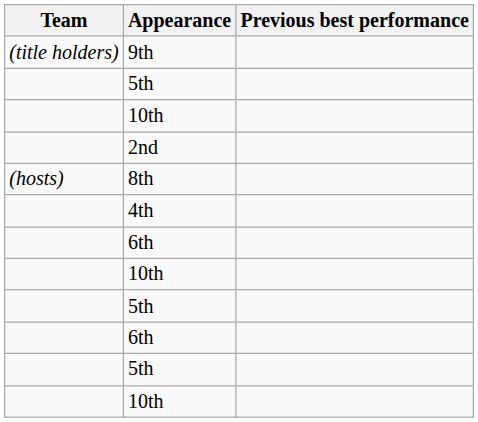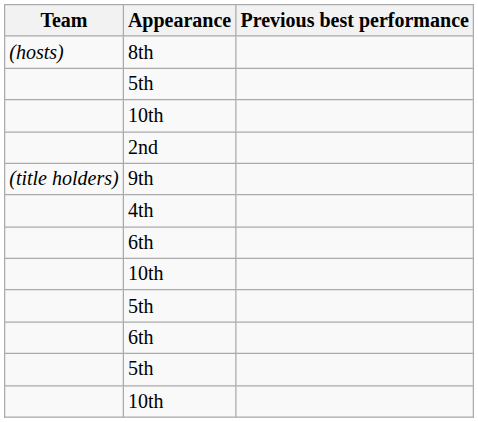 <table class="wikitable sortable">
 <tr>
 <th>Team</th>
 <th data-sort-type="number">Appearance</th>
 <th>Previous best performance</th>
 </tr>
 <tr>
-<td>  <em>(title holders)</em></td>
-<td>9th</td>
+<td> <em>(hosts)</em></td>
+<td>8th</td>
 <td></td>
 </tr>
 <tr>
 <td></td>
 <td>5th</td>
 <td></td>
 </tr>
 <tr>
 <td></td>
 <td>10th</td>
 <td></td>
 </tr>
 <tr>
 <td></td>
 <td>2nd</td>
 <td></td>
 </tr>
 <tr>
-<td> <em>(hosts)</em></td>
-<td>8th</td>
+<td>  <em>(title holders)</em></td>
+<td>9th</td>
 <td></td>
 </tr>
 <tr>
 <td></td>
 <td>4th</td>
 <td></td>
 </tr>
 <tr>
 <td></td>
 <td>6th</td>
 <td></td>
 </tr>
 <tr>
 <td></td>
 <td>10th</td>
 <td></td>
 </tr>
 <tr>
 <td></td>
 <td>5th</td>
 <td></td>
 </tr>
 <tr>
 <td></td>
 <td>6th</td>
 <td></td>
 </tr>
 <tr>
 <td></td>
 <td>5th</td>
 <td></td>
 </tr>
 <tr>
 <td></td>
 <td>10th</td>
 <td></td>
 </tr>
 </table>
